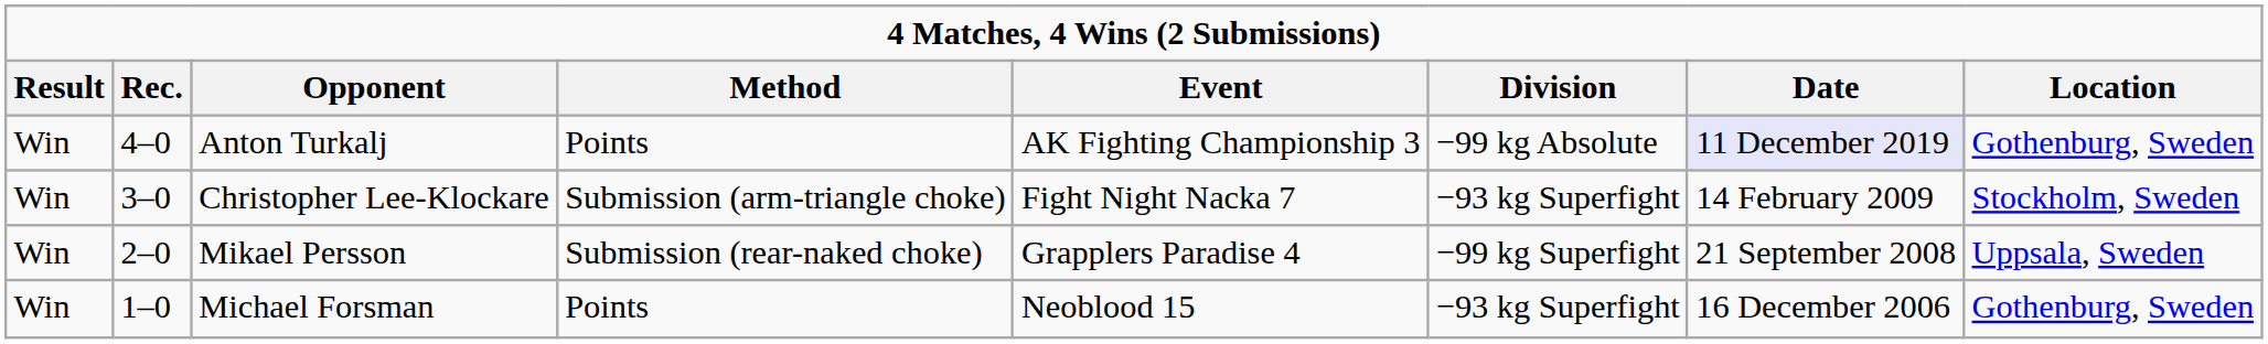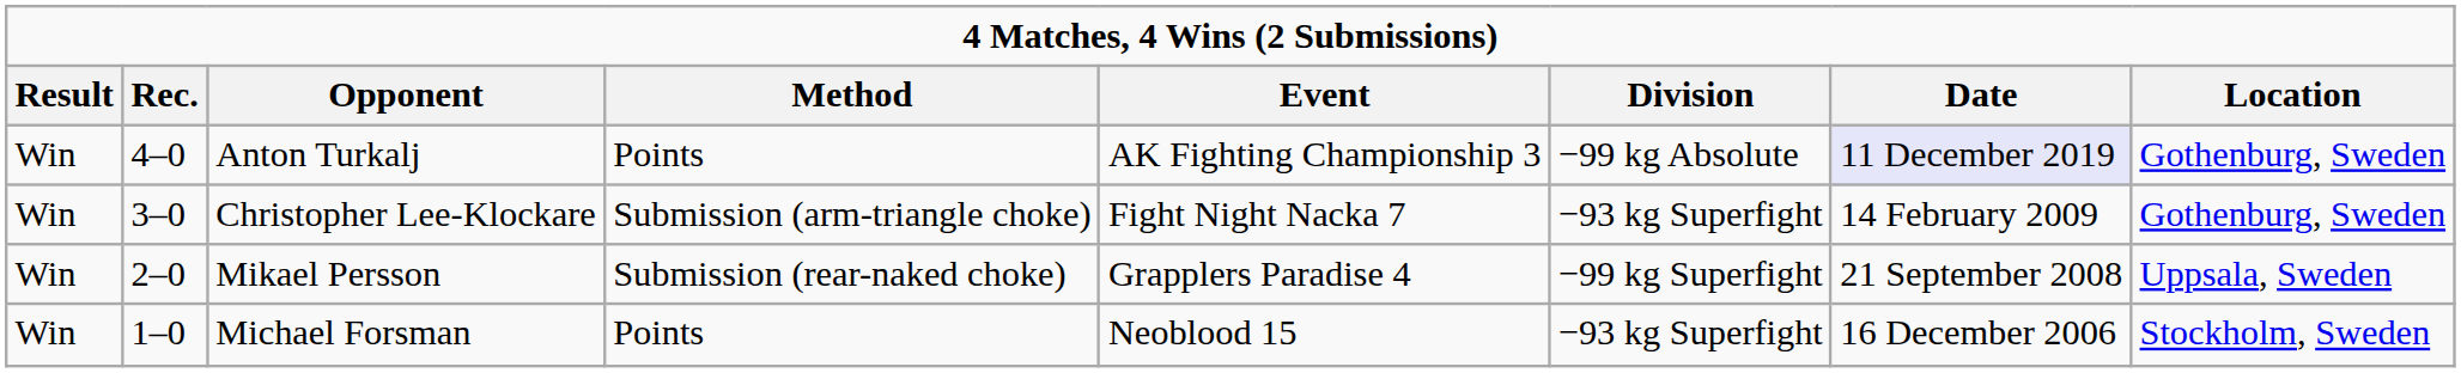 <table class="wikitable sortable" style="font-size:80%; text-align:left;">
 <tr>
 <td colspan=8 style="text-align:center;"><strong>4 Matches, 4 Wins (2 Submissions)</strong></td>
 </tr>
 <tr>
 <th>Result</th>
 <th>Rec.</th>
 <th>Opponent</th>
 <th>Method</th>
 <th>Event</th>
 <th>Division</th>
 <th>Date</th>
 <th>Location<br></th>
 </tr>
 <tr>
 <td>Win</td>
 <td>4–0</td>
 <td> Anton Turkalj</td>
 <td>Points</td>
 <td>AK Fighting Championship 3</td>
 <td>−99 kg Absolute</td>
 <td style="background: lavender;">11 December 2019</td>
 <td> <a href='#'>Gothenburg</a>, <a href='#'>Sweden</a></td>
 </tr>
 <tr>
 <td>Win</td>
 <td>3–0</td>
 <td> Christopher Lee-Klockare</td>
 <td>Submission (arm-triangle choke)</td>
 <td>Fight Night Nacka 7</td>
 <td>−93 kg Superfight</td>
 <td>14 February 2009</td>
-<td> <a href='#'>Stockholm</a>, <a href='#'>Sweden</a></td>
+<td> <a href='#'>Gothenburg</a>, <a href='#'>Sweden</a></td>
 </tr>
 <tr>
 <td>Win</td>
 <td>2–0</td>
 <td> Mikael Persson</td>
 <td>Submission (rear-naked choke)</td>
 <td>Grapplers Paradise 4</td>
 <td>−99 kg Superfight</td>
 <td>21 September 2008</td>
 <td> <a href='#'>Uppsala</a>, <a href='#'>Sweden</a></td>
 </tr>
 <tr>
 <td>Win</td>
 <td>1–0</td>
 <td> Michael Forsman</td>
 <td>Points</td>
 <td>Neoblood 15</td>
 <td>−93 kg Superfight</td>
 <td>16 December 2006</td>
-<td> <a href='#'>Gothenburg</a>, <a href='#'>Sweden</a></td>
+<td> <a href='#'>Stockholm</a>, <a href='#'>Sweden</a></td>
 </tr>
 </table>
